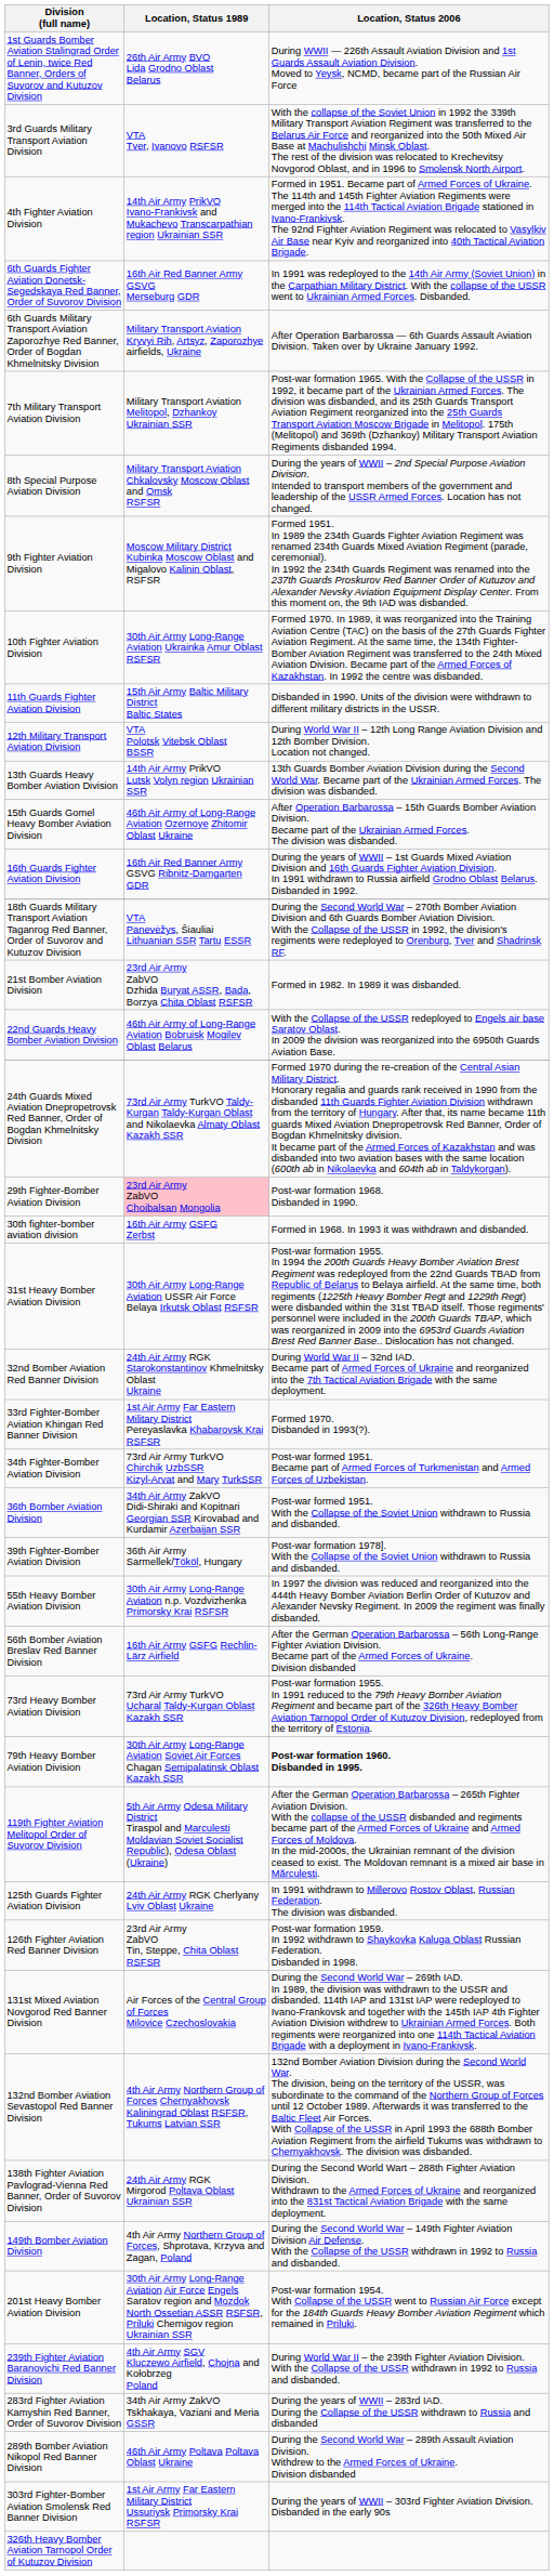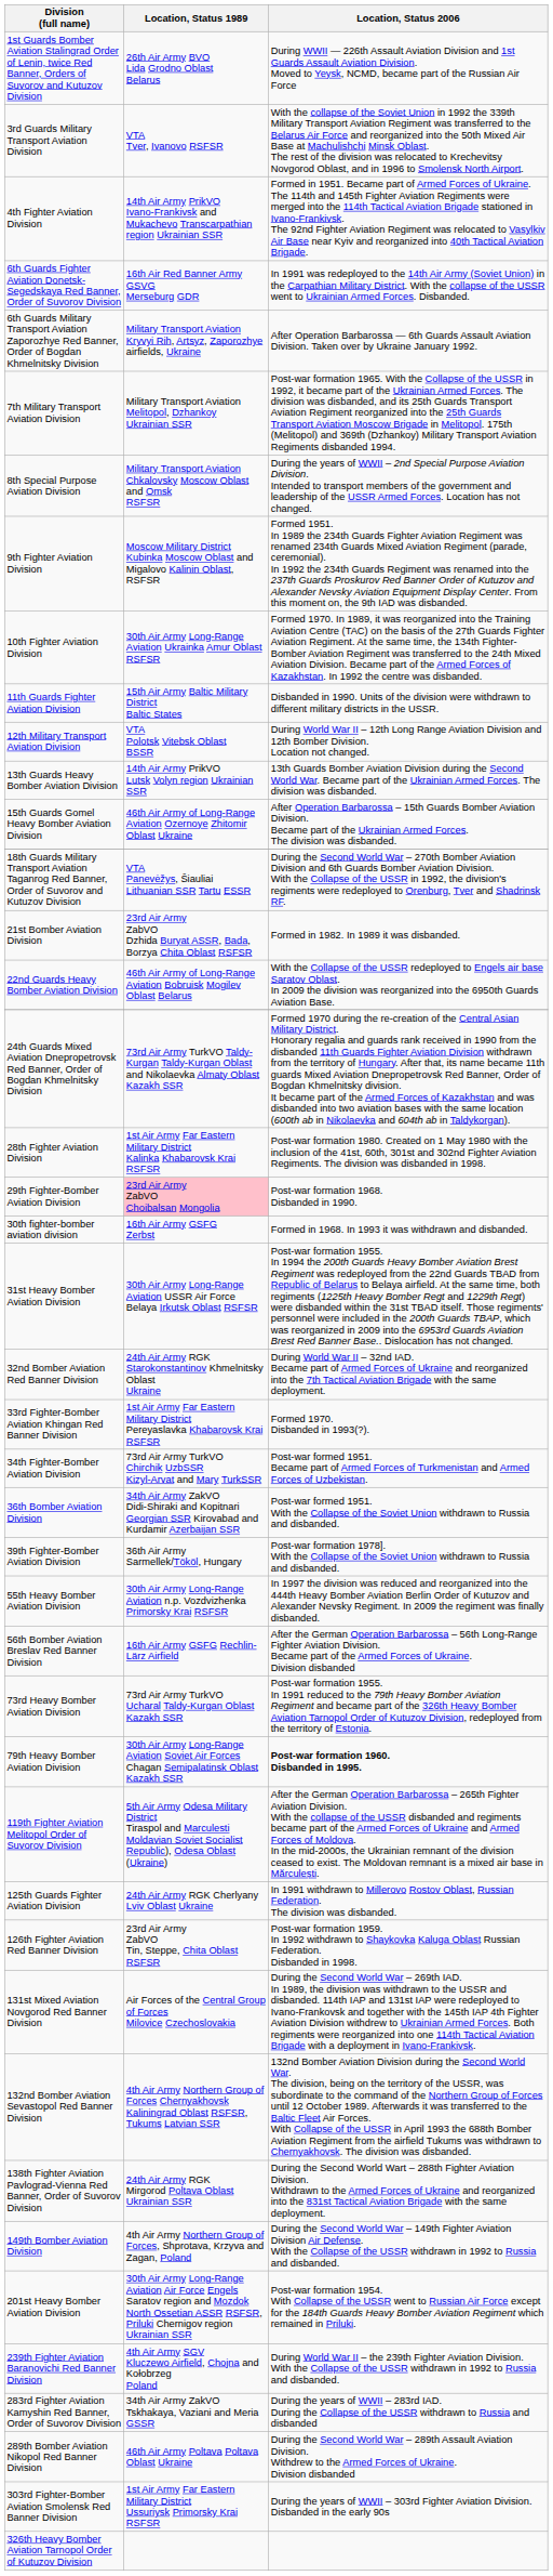 <table class="wikitable">
 <tr>
 <th>Division<br>(full name)</th>
 <th>Location, Status 1989</th>
 <th>Location, Status 2006</th>
 </tr>
 <tr>
 <td><a href='#'>1st Guards Bomber Aviation Stalingrad Order of Lenin, twice Red Banner, Orders of Suvorov and Kutuzov Division</a></td>
 <td><a href='#'>26th Air Army</a> <a href='#'>BVO</a><br><a href='#'>Lida</a> <a href='#'>Grodno Oblast</a><br><a href='#'>Belarus</a></td>
 <td>During <a href='#'>WWII</a> — 226th Assault Aviation Division and <a href='#'>1st Guards Assault Aviation Division</a>.<br>Moved to <a href='#'>Yeysk</a>, NCMD, became part of the Russian Air Force</td>
 </tr>
 <tr>
 <td>3rd Guards Military Transport Aviation Division</td>
 <td><a href='#'>VTA</a><br><a href='#'>Tver</a>, <a href='#'>Ivanovo</a> <a href='#'>RSFSR</a></td>
 <td>With the <a href='#'>collapse of the Soviet Union</a> in 1992 the 339th Military Transport Aviation Regiment was transferred to the <a href='#'>Belarus Air Force</a> and reorganized into the 50th Mixed Air Base at <a href='#'>Machulishchi</a> <a href='#'>Minsk Oblast</a>.<br>The rest of the division was relocated to Krechevitsy Novgorod Oblast, and in 1996 to <a href='#'>Smolensk North Airport</a>.</td>
 </tr>
 <tr>
 <td>4th Fighter Aviation Division</td>
 <td><a href='#'>14th Air Army</a> <a href='#'>PrikVO</a><br><a href='#'>Ivano-Frankivsk</a> and <a href='#'>Mukachevo</a> <a href='#'>Transcarpathian region</a> <a href='#'>Ukrainian SSR</a></td>
 <td>Formed in 1951. Became part of <a href='#'>Armed Forces of Ukraine</a>. The 114th and 145th Fighter Aviation Regiments were merged into the <a href='#'>114th Tactical Aviation Brigade</a> stationed in <a href='#'>Ivano-Frankivsk</a>.<br> The 92nd Fighter Aviation Regiment was relocated to <a href='#'>Vasylkiv Air Base</a> near Kyiv and reorganized into <a href='#'>40th Tactical Aviation Brigade</a>.</td>
 </tr>
 <tr>
 <td><a href='#'>6th Guards Fighter Aviation Donetsk-Segedskaya Red Banner, Order of Suvorov Division</a></td>
 <td><a href='#'>16th Air Red Banner Army</a> <a href='#'>GSVG</a><br><a href='#'>Merseburg</a> <a href='#'>GDR</a></td>
 <td>In 1991 was redeployed to the <a href='#'>14th Air Army (Soviet Union)</a> in the <a href='#'>Carpathian Military District</a>. With the <a href='#'>collapse of the USSR</a> went to <a href='#'>Ukrainian Armed Forces</a>. Disbanded.</td>
 </tr>
 <tr>
 <td>6th Guards Military Transport Aviation Zaporozhye Red Banner, Order of Bogdan Khmelnitsky Division</td>
 <td><a href='#'>Military Transport Aviation</a><br><a href='#'>Kryvyi Rih</a>, <a href='#'>Artsyz</a>, <a href='#'>Zaporozhye</a> airfields, <a href='#'>Ukraine</a></td>
 <td>After Operation Barbarossa — 6th Guards Assault Aviation Division. Taken over by Ukraine January 1992.</td>
 </tr>
 <tr>
 <td>7th Military Transport Aviation Division<br></td>
 <td>Military Transport Aviation<br><a href='#'>Melitopol</a>, <a href='#'>Dzhankoy</a><br><a href='#'>Ukrainian SSR</a></td>
 <td>Post-war formation 1965. With the <a href='#'>Collapse of the USSR</a> in 1992, it became part of the <a href='#'>Ukrainian Armed Forces</a>. The division was disbanded, and its 25th Guards Transport Aviation Regiment reorganized into the <a href='#'>25th Guards Transport Aviation Moscow Brigade</a> in <a href='#'>Melitopol</a>. 175th (Melitopol) and 369th (Dzhankoy) Military Transport Aviation Regiments disbanded 1994.</td>
 </tr>
 <tr>
 <td>8th Special Purpose Aviation Division</td>
 <td><a href='#'>Military Transport Aviation</a><br><a href='#'>Chkalovsky</a> <a href='#'>Moscow Oblast</a> and <a href='#'>Omsk</a><br><a href='#'>RSFSR</a></td>
 <td>During the years of <a href='#'>WWII</a> – <em>2nd Special Purpose Aviation Division</em>.<br>Intended to transport members of the government and leadership of the <a href='#'>USSR Armed Forces</a>. Location has not changed.</td>
 </tr>
 <tr>
 <td>9th Fighter Aviation Division</td>
 <td><a href='#'>Moscow Military District</a><br><a href='#'>Kubinka</a> <a href='#'>Moscow Oblast</a> and Migalovo <a href='#'>Kalinin Oblast</a>, RSFSR</td>
 <td>Formed 1951.<br>In 1989 the 234th Guards Fighter Aviation Regiment was renamed 234th Guards Mixed Aviation Regiment (parade, ceremonial).<br>In 1992 the 234th Guards Regiment was renamed into the <em>237th Guards Proskurov Red Banner Order of Kutuzov and Alexander Nevsky Aviation Equipment Display Center</em>. From this moment on, the 9th IAD was disbanded.</td>
 </tr>
 <tr>
 <td>10th Fighter Aviation Division</td>
 <td><a href='#'>30th Air Army</a> <a href='#'>Long-Range Aviation</a> <a href='#'>Ukrainka</a> <a href='#'>Amur Oblast</a> <a href='#'>RSFSR</a></td>
 <td>Formed 1970. In 1989, it was reorganized into the Training Aviation Centre (TAC) on the basis of the 27th Guards Fighter Aviation Regiment. At the same time, the 134th Fighter-Bomber Aviation Regiment was transferred to the 24th Mixed Aviation Division. Became part of the <a href='#'>Armed Forces of Kazakhstan</a>. In 1992 the centre was disbanded.</td>
 </tr>
 <tr>
 <td><a href='#'>11th Guards Fighter Aviation Division</a></td>
 <td><a href='#'>15th Air Army</a> <a href='#'>Baltic Military District</a><br><a href='#'>Baltic States</a></td>
 <td>Disbanded in 1990. Units of the division were withdrawn to different military districts in the USSR.</td>
 </tr>
 <tr>
 <td><a href='#'>12th Military Transport Aviation Division</a></td>
 <td><a href='#'>VTA</a> <br><a href='#'>Polotsk</a> <a href='#'>Vitebsk Oblast</a><br><a href='#'>BSSR</a></td>
 <td>During <a href='#'>World War II</a> – 12th Long Range Aviation Division and 12th Bomber Division.<br>Location not changed.</td>
 </tr>
 <tr>
 <td>13th Guards Heavy Bomber Aviation Division</td>
 <td><a href='#'>14th Air Army</a> PrikVO<br><a href='#'>Lutsk</a> <a href='#'>Volyn region</a> <a href='#'>Ukrainian SSR</a></td>
 <td>13th Guards Bomber Aviation Division during the <a href='#'>Second World War</a>. Became part of the <a href='#'>Ukrainian Armed Forces</a>. The division was disbanded.</td>
 </tr>
 <tr>
 <td>15th Guards Gomel Heavy Bomber Aviation Division</td>
 <td><a href='#'>46th Air Army of Long-Range Aviation</a> <a href='#'>Ozernoye</a> <a href='#'>Zhitomir Oblast</a> <a href='#'>Ukraine</a></td>
 <td>After <a href='#'>Operation Barbarossa</a> – 15th Guards Bomber Aviation Division.<br> Became part of the <a href='#'>Ukrainian Armed Forces</a>.<br>The division was disbanded.</td>
 </tr>
 <tr>
-<td><a href='#'>16th Guards Fighter Aviation Division</a></td>
-<td><a href='#'>16th Air Red Banner Army</a><br>GSVG <a href='#'>Ribnitz-Damgarten</a> <a href='#'>GDR</a></td>
-<td>During the years of <a href='#'>WWII</a> – 1st Guards Mixed Aviation Division and <a href='#'>16th Guards Fighter Aviation Division</a>.<br> In 1991 withdrawn to Russia airfield <a href='#'>Grodno Oblast</a> <a href='#'>Belarus</a>.<br>Disbanded in 1992.</td>
-</tr>
-<tr>
 </tr>
 <tr>
 <td>18th Guards Military Transport Aviation Taganrog Red Banner, Order of Suvorov and Kutuzov Division</td>
 <td><a href='#'>VTA</a><br><a href='#'>Panevėžys</a>, Šiauliai<br><a href='#'>Lithuanian SSR</a> <a href='#'>Tartu</a> <a href='#'>ESSR</a></td>
 <td>During the <a href='#'>Second World War</a> – 270th Bomber Aviation Division and 6th Guards Bomber Aviation Division.<br>With the <a href='#'>Collapse of the USSR</a> in 1992, the  division's regiments were redeployed to <a href='#'>Orenburg</a>, <a href='#'>Tver</a> and <a href='#'>Shadrinsk</a> <a href='#'>RF</a>.</td>
 </tr>
 <tr>
 <td>21st Bomber Aviation Division</td>
 <td><a href='#'>23rd Air Army</a><br>ZabVO<br>Dzhida <a href='#'>Buryat ASSR</a>, <a href='#'>Bada</a>, Borzya <a href='#'>Chita Oblast</a> <a href='#'>RSFSR</a></td>
 <td>Formed in 1982. In 1989 it was disbanded.</td>
 </tr>
 <tr>
 <td><a href='#'>22nd Guards Heavy Bomber Aviation Division</a></td>
 <td><a href='#'>46th Air Army of Long-Range Aviation</a> <a href='#'>Bobruisk</a> <a href='#'>Mogilev Oblast</a> <a href='#'>Belarus</a></td>
 <td>With the <a href='#'>Collapse of the USSR</a> redeployed to <a href='#'>Engels air base</a> <a href='#'>Saratov Oblast</a>.<br> In 2009 the division was reorganized into the 6950th Guards Aviation Base.</td>
 </tr>
 <tr>
 </tr>
 <tr>
 <td>24th Guards Mixed Aviation Dnepropetrovsk Red Banner, Order of Bogdan Khmelnitsky Division</td>
 <td><a href='#'>73rd Air Army</a> TurkVO <a href='#'>Taldy-Kurgan</a> <a href='#'>Taldy-Kurgan Oblast</a> and Nikolaevka <a href='#'>Almaty Oblast</a> <a href='#'>Kazakh SSR</a></td>
 <td>Formed 1970  during the re-creation of the <a href='#'>Central Asian Military District</a>.<br>Honorary regalia and guards rank received in 1990 from the disbanded <a href='#'>11th Guards Fighter Aviation Division</a> withdrawn from the territory of <a href='#'>Hungary</a>. After that, its name became 11th guards Mixed Aviation Dnepropetrovsk Red Banner, Order of Bogdan Khmelnitsky division.<br> It became part of the <a href='#'>Armed Forces of Kazakhstan</a> and was disbanded into two aviation bases with the same location (<em>600th ab</em> in <a href='#'>Nikolaevka</a> and <em>604th ab</em> in <a href='#'>Taldykorgan</a>).</td>
+</tr>
+<tr>
+<td>28th Fighter Aviation Division</td>
+<td><a href='#'>1st Air Army</a> <a href='#'>Far Eastern Military District</a> <br><a href='#'>Kalinka</a> <a href='#'>Khabarovsk Krai</a> <a href='#'>RSFSR</a></td>
+<td>Post-war formation 1980. Created on 1 May 1980 with the inclusion of the 41st, 60th, 301st and 302nd Fighter Aviation Regiments. The division was disbanded in 1998.</td>
 </tr>
 <tr>
 <td>29th Fighter-Bomber Aviation Division</td>
 <td style="background: pink;"><a href='#'>23rd Air Army</a><br>ZabVO<br><a href='#'>Choibalsan</a> <a href='#'>Mongolia</a></td>
 <td>Post-war formation 1968.<br>Disbanded in 1990.</td>
 </tr>
 <tr>
 <td>30th fighter-bomber aviation division</td>
 <td><a href='#'>16th Air Army</a> <a href='#'>GSFG</a><br><a href='#'>Zerbst</a></td>
 <td>Formed in 1968. In 1993 it was withdrawn and disbanded.</td>
 </tr>
 <tr>
 <td>31st Heavy Bomber Aviation Division</td>
 <td><a href='#'>30th Air Army</a> <a href='#'>Long-Range Aviation</a> USSR Air Force Belaya <a href='#'>Irkutsk Oblast</a> <a href='#'>RSFSR</a></td>
 <td>Post-war formation 1955.<br>In 1994 the <em>200th Guards Heavy Bomber Aviation Brest Regiment</em> was redeployed from the 22nd Guards TBAD from <a href='#'>Republic of Belarus</a> to Belaya airfield. At the same time, both regiments (<em>1225th Heavy Bomber Regt</em> and <em>1229th Regt</em>) were disbanded within the 31st TBAD itself. Those regiments' personnel were included in the <em>200th Guards TBAP</em>, which was reorganized in 2009 into the <em>6953rd Guards Aviation Brest Red Banner Base.</em>. Dislocation has not changed.</td>
 </tr>
 <tr>
 <td>32nd Bomber Aviation Red Banner Division</td>
 <td><a href='#'>24th Air Army</a> RGK<br><a href='#'>Starokonstantinov</a> Khmelnitsky Oblast<br><a href='#'>Ukraine</a></td>
 <td>During  <a href='#'>World War II</a> – 32nd IAD.<br>Became part of <a href='#'>Armed Forces of Ukraine</a> and reorganized into the <a href='#'>7th Tactical Aviation Brigade</a> with the same deployment.</td>
 </tr>
 <tr>
 <td>33rd Fighter-Bomber Aviation Khingan Red Banner Division</td>
 <td><a href='#'>1st Air Army</a> <a href='#'>Far Eastern Military District</a><br>Pereyaslavka <a href='#'>Khabarovsk Krai</a> <a href='#'>RSFSR</a></td>
 <td>Formed 1970.<br>Disbanded in 1993(?).</td>
 </tr>
 <tr>
 <td>34th Fighter-Bomber Aviation Division</td>
 <td>73rd Air Army TurkVO<br><a href='#'>Chirchik</a> <a href='#'>UzbSSR</a><br><a href='#'>Kizyl-Arvat</a> and <a href='#'>Mary</a> <a href='#'>TurkSSR</a></td>
 <td>Post-war formed 1951.<br>Became part of <a href='#'>Armed Forces of Turkmenistan</a> and <a href='#'>Armed Forces of Uzbekistan</a>.</td>
 </tr>
 <tr>
 <td><a href='#'>36th Bomber Aviation Division</a></td>
 <td><a href='#'>34th Air Army</a> ZakVO<br>Didi-Shiraki and Kopitnari <a href='#'>Georgian SSR</a> Kirovabad and Kurdamir <a href='#'>Azerbaijan SSR</a></td>
 <td>Post-war formed 1951.<br>With the <a href='#'>Collapse of the Soviet Union</a> withdrawn to Russia and disbanded.</td>
 </tr>
 <tr>
 <td>39th Fighter-Bomber Aviation Division</td>
 <td>36th Air Army <br>Sarmellek/<a href='#'>Tököl</a>, Hungary</td>
 <td>Post-war formation 1978].<br>With the <a href='#'>Collapse of the Soviet Union</a> withdrawn to Russia and disbanded.</td>
 </tr>
 <tr>
 <td>55th Heavy Bomber Aviation Division</td>
 <td><a href='#'>30th Air Army</a> <a href='#'>Long-Range Aviation</a> n.p. Vozdvizhenka <a href='#'>Primorsky Krai</a> <a href='#'>RSFSR</a></td>
 <td>In 1997 the division was reduced and reorganized into the 444th Heavy Bomber Aviation Berlin Order of Kutuzov and Alexander Nevsky Regiment. In 2009 the regiment was finally disbanded.</td>
 </tr>
 <tr>
 <td>56th Bomber Aviation Breslav Red Banner Division</td>
 <td><a href='#'>16th Air Army</a> <a href='#'>GSFG</a> <a href='#'>Rechlin-Lärz Airfield</a></td>
 <td>After the German <a href='#'>Operation Barbarossa</a> – 56th Long-Range Fighter Aviation Division.<br>Became part of the <a href='#'>Armed Forces of Ukraine</a>.<br>Division disbanded</td>
 </tr>
 <tr>
 <td>73rd Heavy Bomber Aviation Division</td>
 <td>73rd Air Army TurkVO<br><a href='#'>Ucharal</a> <a href='#'>Taldy-Kurgan Oblast</a> <a href='#'>Kazakh SSR</a></td>
 <td>Post-war formation 1955.<br>In 1991 reduced to the <em>79th Heavy Bomber Aviation Regiment</em> and became part of the <a href='#'>326th Heavy Bomber Aviation Tarnopol Order of Kutuzov Division</a>, redeployed from the territory of <a href='#'>Estonia</a>.</td>
 </tr>
 <tr>
 <td>79th Heavy Bomber Aviation Division</td>
 <td><a href='#'>30th Air Army</a> <a href='#'>Long-Range Aviation</a> <a href='#'>Soviet Air Forces</a> Chagan <a href='#'>Semipalatinsk Oblast</a> <a href='#'>Kazakh SSR</a></td>
 <td><strong>Post-war formation 1960.<br> Disbanded in 1995.</strong></td>
 </tr>
 <tr>
 <td><a href='#'>119th Fighter Aviation Melitopol Order of Suvorov Division</a></td>
 <td><a href='#'>5th Air Army</a> <a href='#'>Odesa Military District</a><br>Tiraspol and <a href='#'>Marculesti</a> <a href='#'>Moldavian Soviet Socialist Republic</a>), <a href='#'>Odesa Oblast</a> (<a href='#'>Ukraine</a>)</td>
 <td>After the German <a href='#'>Operation Barbarossa</a> – 265th Fighter Aviation Division.<br>With the <a href='#'>collapse of the USSR</a> disbanded and regiments became part of the <a href='#'>Armed Forces of Ukraine</a> and <a href='#'>Armed Forces of Moldova</a>.<br>In the mid-2000s, the Ukrainian remnant of the division ceased to exist. The Moldovan remnant is a mixed air base in <a href='#'>Mărculești</a>.</td>
 </tr>
 <tr>
 <td>125th Guards Fighter Aviation Division</td>
 <td><a href='#'>24th Air Army</a> RGK Cherlyany <a href='#'>Lviv Oblast</a> <a href='#'>Ukraine</a></td>
 <td>In 1991 withdrawn to <a href='#'>Millerovo</a> <a href='#'>Rostov Oblast</a>, <a href='#'>Russian Federation</a>.<br>The division was disbanded.</td>
 </tr>
 <tr>
 <td>126th Fighter Aviation Red Banner Division</td>
 <td>23rd Air Army<br>ZabVO<br>Tin, Steppe, <a href='#'>Chita Oblast</a> <a href='#'>RSFSR</a></td>
 <td>Post-war formation 1959.<br>In 1992 withdrawn to <a href='#'>Shaykovka</a> <a href='#'>Kaluga Oblast</a> Russian Federation.<br>Disbanded in 1998.</td>
 </tr>
 <tr>
 <td>131st Mixed Aviation Novgorod Red Banner Division</td>
 <td>Air Forces of the <a href='#'>Central Group of Forces</a><br><a href='#'>Milovice</a> <a href='#'>Czechoslovakia</a></td>
 <td>During the <a href='#'>Second World War</a> – 269th IAD.<br>In 1989, the division was withdrawn to the USSR and disbanded. 114th IAP and 131st IAP were redeployed to Ivano-Frankovsk and together with the 145th IAP 4th Fighter Aviation Division withdrew to <a href='#'>Ukrainian Armed Forces</a>. Both regiments were reorganized into one <a href='#'>114th Tactical Aviation Brigade</a> with a deployment in <a href='#'>Ivano-Frankivsk</a>.</td>
 </tr>
 <tr>
 <td>132nd Bomber Aviation Sevastopol Red Banner Division</td>
 <td><a href='#'>4th Air Army</a> <a href='#'>Northern Group of Forces</a> <a href='#'>Chernyakhovsk</a> <a href='#'>Kaliningrad Oblast</a> <a href='#'>RSFSR</a>, <a href='#'>Tukums</a> <a href='#'>Latvian SSR</a></td>
 <td>132nd Bomber Aviation Division during the <a href='#'>Second World War</a>.<br>The division, being on the territory of the USSR, was subordinate to the command of the <a href='#'>Northern Group of Forces</a> until 12 October 1989. Afterwards it was transferred to the <a href='#'>Baltic Fleet</a> Air Forces.<br>With <a href='#'>Collapse of the USSR</a> in April 1993 the 688th Bomber Aviation Regiment from the airfield Tukums was withdrawn to <a href='#'>Chernyakhovsk</a>. The division was disbanded.</td>
 </tr>
 <tr>
 <td>138th Fighter Aviation Pavlograd-Vienna Red Banner, Order of Suvorov Division</td>
 <td><a href='#'>24th Air Army</a> RGK<br>Mirgorod <a href='#'>Poltava Oblast</a> <a href='#'>Ukrainian SSR</a></td>
 <td>During the Second World Wart – 288th Fighter Aviation Division.<br>Withdrawn to the <a href='#'>Armed Forces of Ukraine</a> and reorganized into the <a href='#'>831st Tactical Aviation Brigade</a> with the same deployment.</td>
 </tr>
 <tr>
 <td><a href='#'>149th Bomber Aviation Division</a></td>
 <td>4th Air Army <a href='#'>Northern Group of Forces</a>, Shprotava, Krzyva and Zagan, <a href='#'>Poland</a></td>
 <td>During the <a href='#'>Second World War</a> – 149th Fighter Aviation Division <a href='#'>Air Defense</a>.<br>With the <a href='#'>Collapse of the USSR</a> withdrawn in 1992 to <a href='#'>Russia</a> and disbanded.</td>
 </tr>
 <tr>
 <td>201st Heavy Bomber Aviation Division</td>
 <td><a href='#'>30th Air Army</a> <a href='#'>Long-Range Aviation</a> <a href='#'>Air Force</a> <a href='#'>Engels</a> Saratov region and <a href='#'>Mozdok</a> <a href='#'>North Ossetian ASSR</a> <a href='#'>RSFSR</a>, <a href='#'>Priluki</a> Chernigov region <a href='#'>Ukrainian SSR</a></td>
 <td>Post-war formation 1954.<br>With <a href='#'>Collapse of the USSR</a> went to <a href='#'>Russian Air Force</a> except for the <em>184th Guards Heavy Bomber Aviation Regiment</em> which remained in <a href='#'>Priluki</a>.</td>
 </tr>
 <tr>
 <td><a href='#'>239th Fighter Aviation Baranovichi Red Banner Division</a></td>
 <td><a href='#'>4th Air Army</a> <a href='#'>SGV</a><br><a href='#'>Kluczewo Airfield</a>, <a href='#'>Chojna</a> and Kołobrzeg<br><a href='#'>Poland</a></td>
 <td>During <a href='#'>World War II</a> – the 239th Fighter Aviation Division.<br>With the <a href='#'>Collapse of the USSR</a> withdrawn in 1992 to <a href='#'>Russia</a> and disbanded.</td>
 </tr>
 <tr>
 <td>283rd Fighter Aviation Kamyshin Red Banner, Order of Suvorov Division</td>
 <td>34th Air Army ZakVO<br>Tskhakaya, Vaziani and Meria <a href='#'>GSSR</a></td>
 <td>During the years of <a href='#'>WWII</a> – 283rd IAD.<br>During the <a href='#'>Collapse of the USSR</a> withdrawn to <a href='#'>Russia</a> and disbanded</td>
 </tr>
 <tr>
 <td>289th Bomber Aviation Nikopol Red Banner Division</td>
 <td><a href='#'>46th Air Army</a> <a href='#'>Poltava</a> <a href='#'>Poltava Oblast</a> <a href='#'>Ukraine</a></td>
 <td>During the <a href='#'>Second World War</a> – 289th Assault Aviation Division.<br>Withdrew to the <a href='#'>Armed Forces of Ukraine</a>.<br>Division disbanded</td>
 </tr>
 <tr>
 <td>303rd Fighter-Bomber Aviation Smolensk Red Banner Division</td>
 <td><a href='#'>1st Air Army</a> <a href='#'>Far Eastern Military District</a><br><a href='#'>Ussuriysk</a> <a href='#'>Primorsky Krai</a> <a href='#'>RSFSR</a></td>
 <td>During the years of <a href='#'>WWII</a> – 303rd Fighter Aviation Division.<br>Disbanded in the early 90s</td>
 </tr>
 <tr>
 <td><a href='#'>326th Heavy Bomber Aviation Tarnopol Order of Kutuzov Division</a></td>
 <td></td>
 </tr>
 </table>
